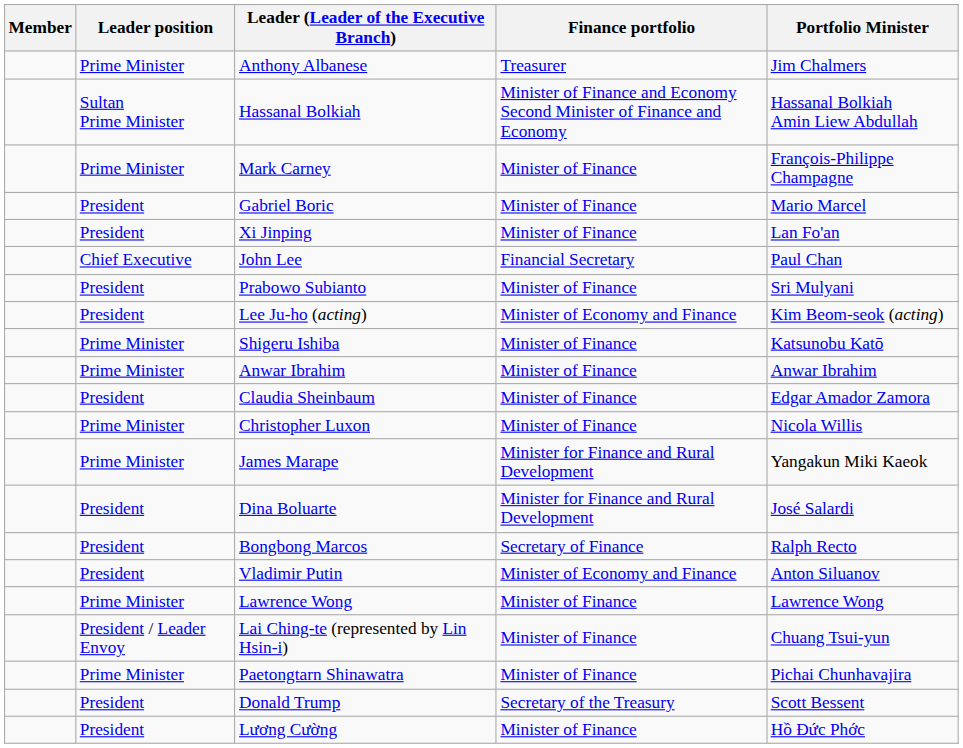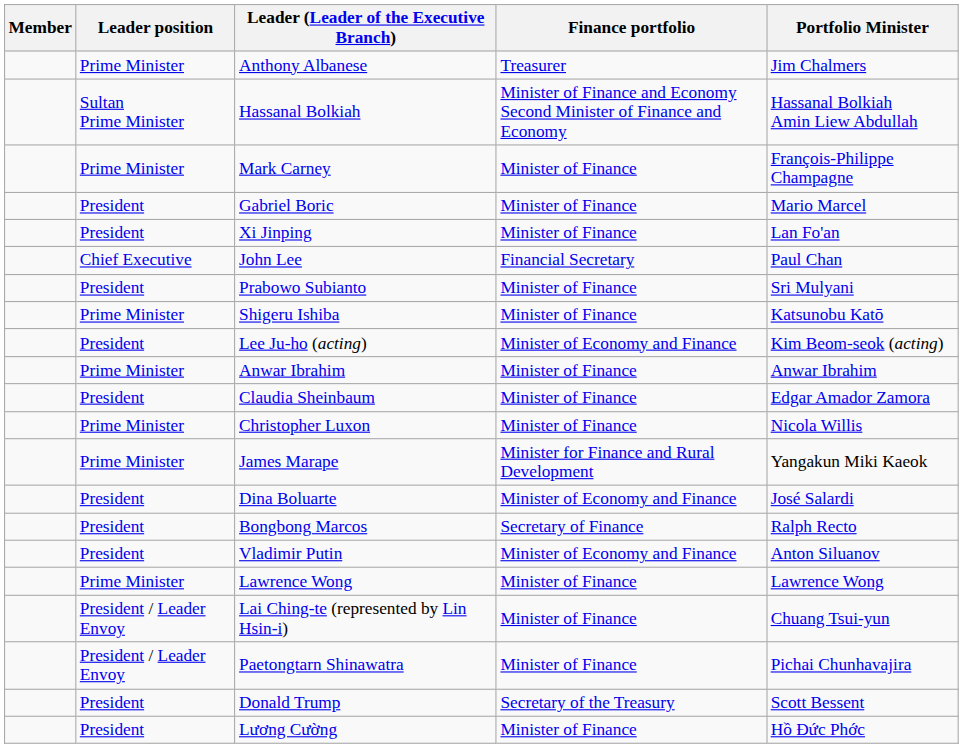 <table class="wikitable sortable" style="width:100%;">
 <tr>
 <th>Member</th>
 <th>Leader position</th>
 <th>Leader (<a href='#'>Leader of the Executive Branch</a>)</th>
 <th>Finance portfolio</th>
 <th>Portfolio Minister</th>
 </tr>
 <tr>
 <td></td>
 <td><a href='#'>Prime Minister</a></td>
 <td><a href='#'>Anthony Albanese</a></td>
 <td><a href='#'>Treasurer</a></td>
 <td><a href='#'>Jim Chalmers</a></td>
 </tr>
 <tr>
 <td></td>
 <td><a href='#'>Sultan</a><br><a href='#'>Prime Minister</a></td>
 <td><a href='#'>Hassanal Bolkiah</a></td>
 <td><a href='#'>Minister of Finance and Economy</a><br><a href='#'>Second Minister of Finance and Economy</a></td>
 <td><a href='#'>Hassanal Bolkiah</a><br><a href='#'>Amin Liew Abdullah</a></td>
 </tr>
 <tr>
 <td></td>
 <td><a href='#'>Prime Minister</a></td>
 <td><a href='#'>Mark Carney</a></td>
 <td><a href='#'>Minister of Finance</a></td>
 <td><a href='#'>François-Philippe Champagne</a></td>
 </tr>
 <tr>
 <td></td>
 <td><a href='#'>President</a></td>
 <td><a href='#'>Gabriel Boric</a></td>
 <td><a href='#'>Minister of Finance</a></td>
 <td><a href='#'>Mario Marcel</a></td>
 </tr>
 <tr>
 <td></td>
 <td><a href='#'>President</a></td>
 <td><a href='#'>Xi Jinping</a></td>
 <td><a href='#'>Minister of Finance</a></td>
 <td><a href='#'>Lan Fo'an</a></td>
 </tr>
 <tr>
 <td></td>
 <td><a href='#'>Chief Executive</a></td>
 <td><a href='#'>John Lee</a></td>
 <td><a href='#'>Financial Secretary</a></td>
 <td><a href='#'>Paul Chan</a></td>
 </tr>
 <tr>
 <td></td>
 <td><a href='#'>President</a></td>
 <td><a href='#'>Prabowo Subianto</a></td>
 <td><a href='#'>Minister of Finance</a></td>
 <td><a href='#'>Sri Mulyani</a></td>
 </tr>
 <tr>
 <td></td>
+<td><a href='#'>Prime Minister</a></td>
+<td><a href='#'>Shigeru Ishiba</a></td>
+<td><a href='#'>Minister of Finance</a></td>
+<td><a href='#'>Katsunobu Katō</a></td>
+</tr>
+<tr>
+<td></td>
 <td><a href='#'>President</a></td>
 <td><a href='#'>Lee Ju-ho</a> (<em>acting</em>)</td>
 <td><a href='#'>Minister of Economy and Finance</a></td>
 <td><a href='#'>Kim Beom-seok</a> (<em>acting</em>)</td>
-</tr>
-<tr>
-<td></td>
-<td><a href='#'>Prime Minister</a></td>
-<td><a href='#'>Shigeru Ishiba</a></td>
-<td><a href='#'>Minister of Finance</a></td>
-<td><a href='#'>Katsunobu Katō</a></td>
 </tr>
 <tr>
 <td></td>
 <td><a href='#'>Prime Minister</a></td>
 <td><a href='#'>Anwar Ibrahim</a></td>
 <td><a href='#'>Minister of Finance</a></td>
 <td><a href='#'>Anwar Ibrahim</a></td>
 </tr>
 <tr>
 <td></td>
 <td><a href='#'>President</a></td>
 <td><a href='#'>Claudia Sheinbaum</a></td>
 <td><a href='#'>Minister of Finance</a></td>
 <td><a href='#'>Edgar Amador Zamora</a></td>
 </tr>
 <tr>
 <td></td>
 <td><a href='#'>Prime Minister</a></td>
 <td><a href='#'>Christopher Luxon</a></td>
 <td><a href='#'>Minister of Finance</a></td>
 <td><a href='#'>Nicola Willis</a></td>
 </tr>
 <tr>
 <td></td>
 <td><a href='#'>Prime Minister</a></td>
 <td><a href='#'>James Marape</a></td>
 <td><a href='#'>Minister for Finance and Rural Development</a></td>
 <td>Yangakun Miki Kaeok</td>
 </tr>
 <tr>
 <td></td>
 <td><a href='#'>President</a></td>
 <td><a href='#'>Dina Boluarte</a></td>
-<td><a href='#'>Minister for Finance and Rural Development</a></td>
+<td><a href='#'>Minister of Economy and Finance</a></td>
 <td><a href='#'>José Salardi</a></td>
 </tr>
 <tr>
 <td></td>
 <td><a href='#'>President</a></td>
 <td><a href='#'>Bongbong Marcos</a></td>
 <td><a href='#'>Secretary of Finance</a></td>
 <td><a href='#'>Ralph Recto</a></td>
 </tr>
 <tr>
 <td></td>
 <td><a href='#'>President</a></td>
 <td><a href='#'>Vladimir Putin</a></td>
 <td><a href='#'>Minister of Economy and Finance</a></td>
 <td><a href='#'>Anton Siluanov</a></td>
 </tr>
 <tr>
 <td></td>
 <td><a href='#'>Prime Minister</a></td>
 <td><a href='#'>Lawrence Wong</a></td>
 <td><a href='#'>Minister of Finance</a></td>
 <td><a href='#'>Lawrence Wong</a></td>
 </tr>
 <tr>
 <td></td>
 <td><a href='#'>President</a> / <a href='#'>Leader Envoy</a></td>
 <td><a href='#'>Lai Ching-te</a> (represented by <a href='#'>Lin Hsin-i</a>)</td>
 <td><a href='#'>Minister of Finance</a></td>
 <td><a href='#'>Chuang Tsui-yun</a></td>
 </tr>
 <tr>
 <td></td>
-<td><a href='#'> Prime Minister</a></td>
+<td><a href='#'>President</a> / <a href='#'>Leader Envoy</a></td>
 <td><a href='#'>Paetongtarn Shinawatra</a></td>
 <td><a href='#'>Minister of Finance</a></td>
 <td><a href='#'>Pichai Chunhavajira</a></td>
 </tr>
 <tr>
 <td></td>
 <td><a href='#'>President</a></td>
 <td><a href='#'>Donald Trump</a></td>
 <td><a href='#'>Secretary of the Treasury</a></td>
 <td><a href='#'>Scott Bessent</a></td>
 </tr>
 <tr>
 <td></td>
 <td><a href='#'>President</a></td>
 <td><a href='#'>Lương Cường</a></td>
 <td><a href='#'>Minister of Finance</a></td>
 <td><a href='#'>Hồ Đức Phớc</a></td>
 </tr>
 </table>
